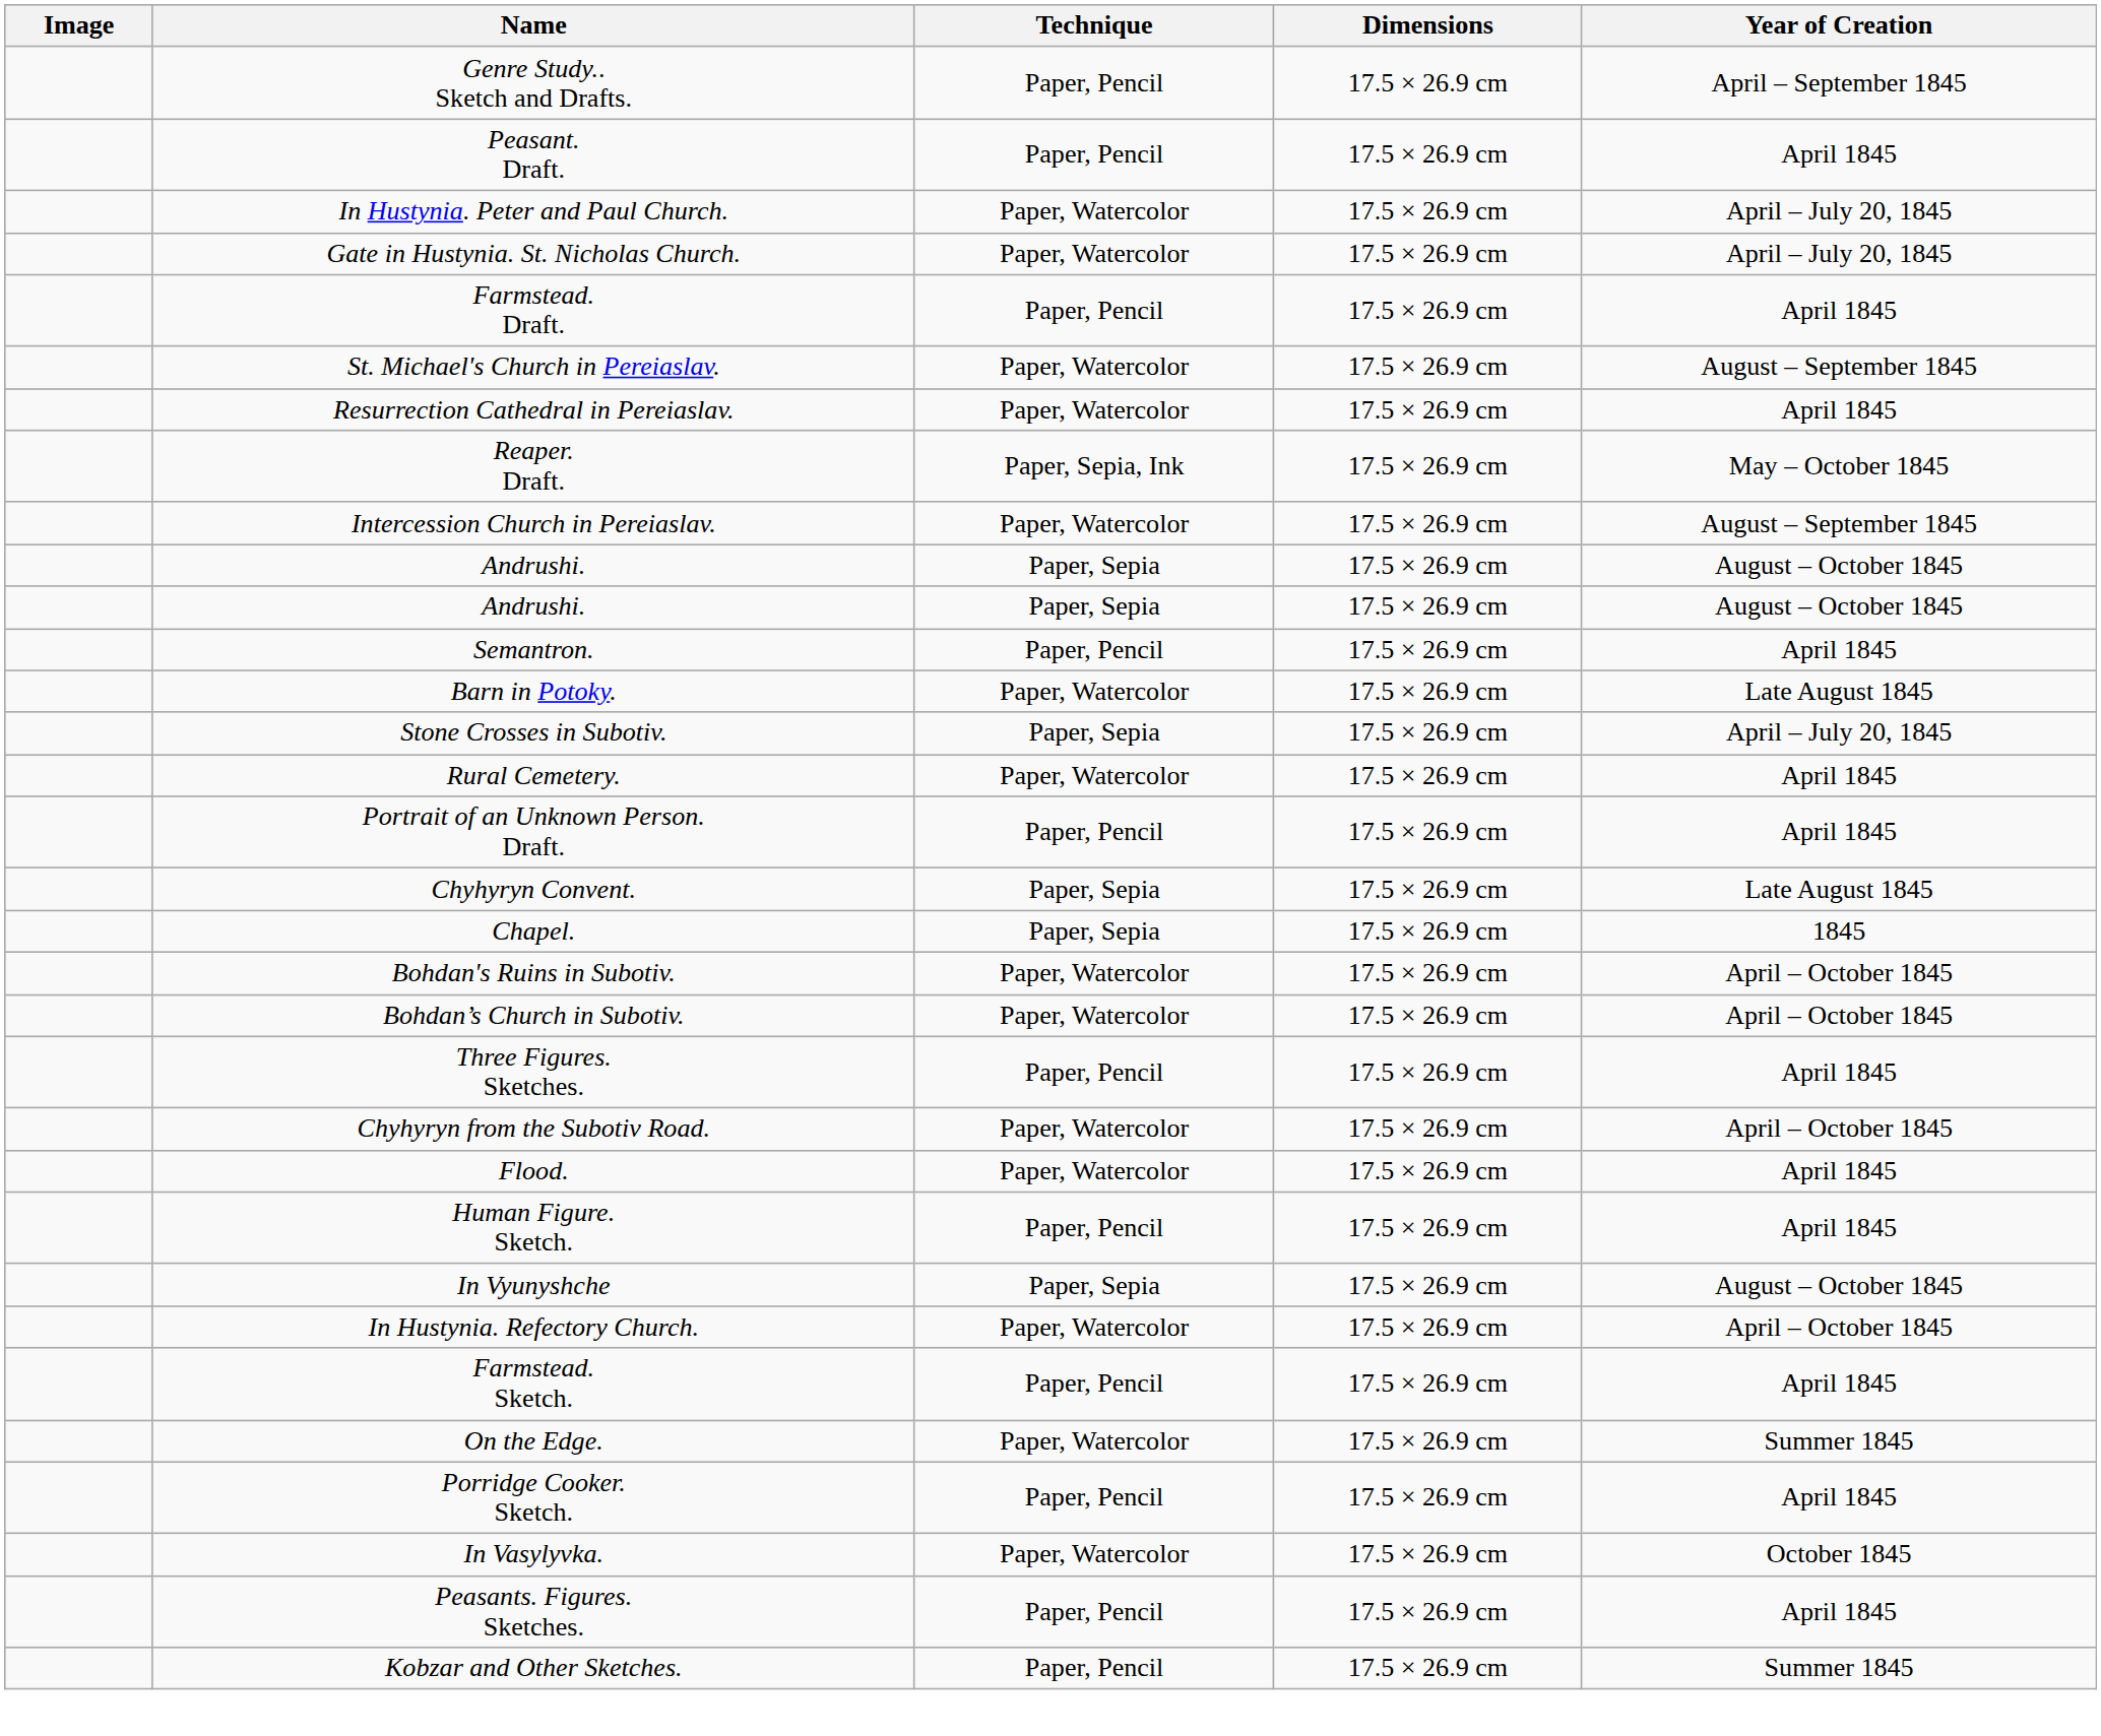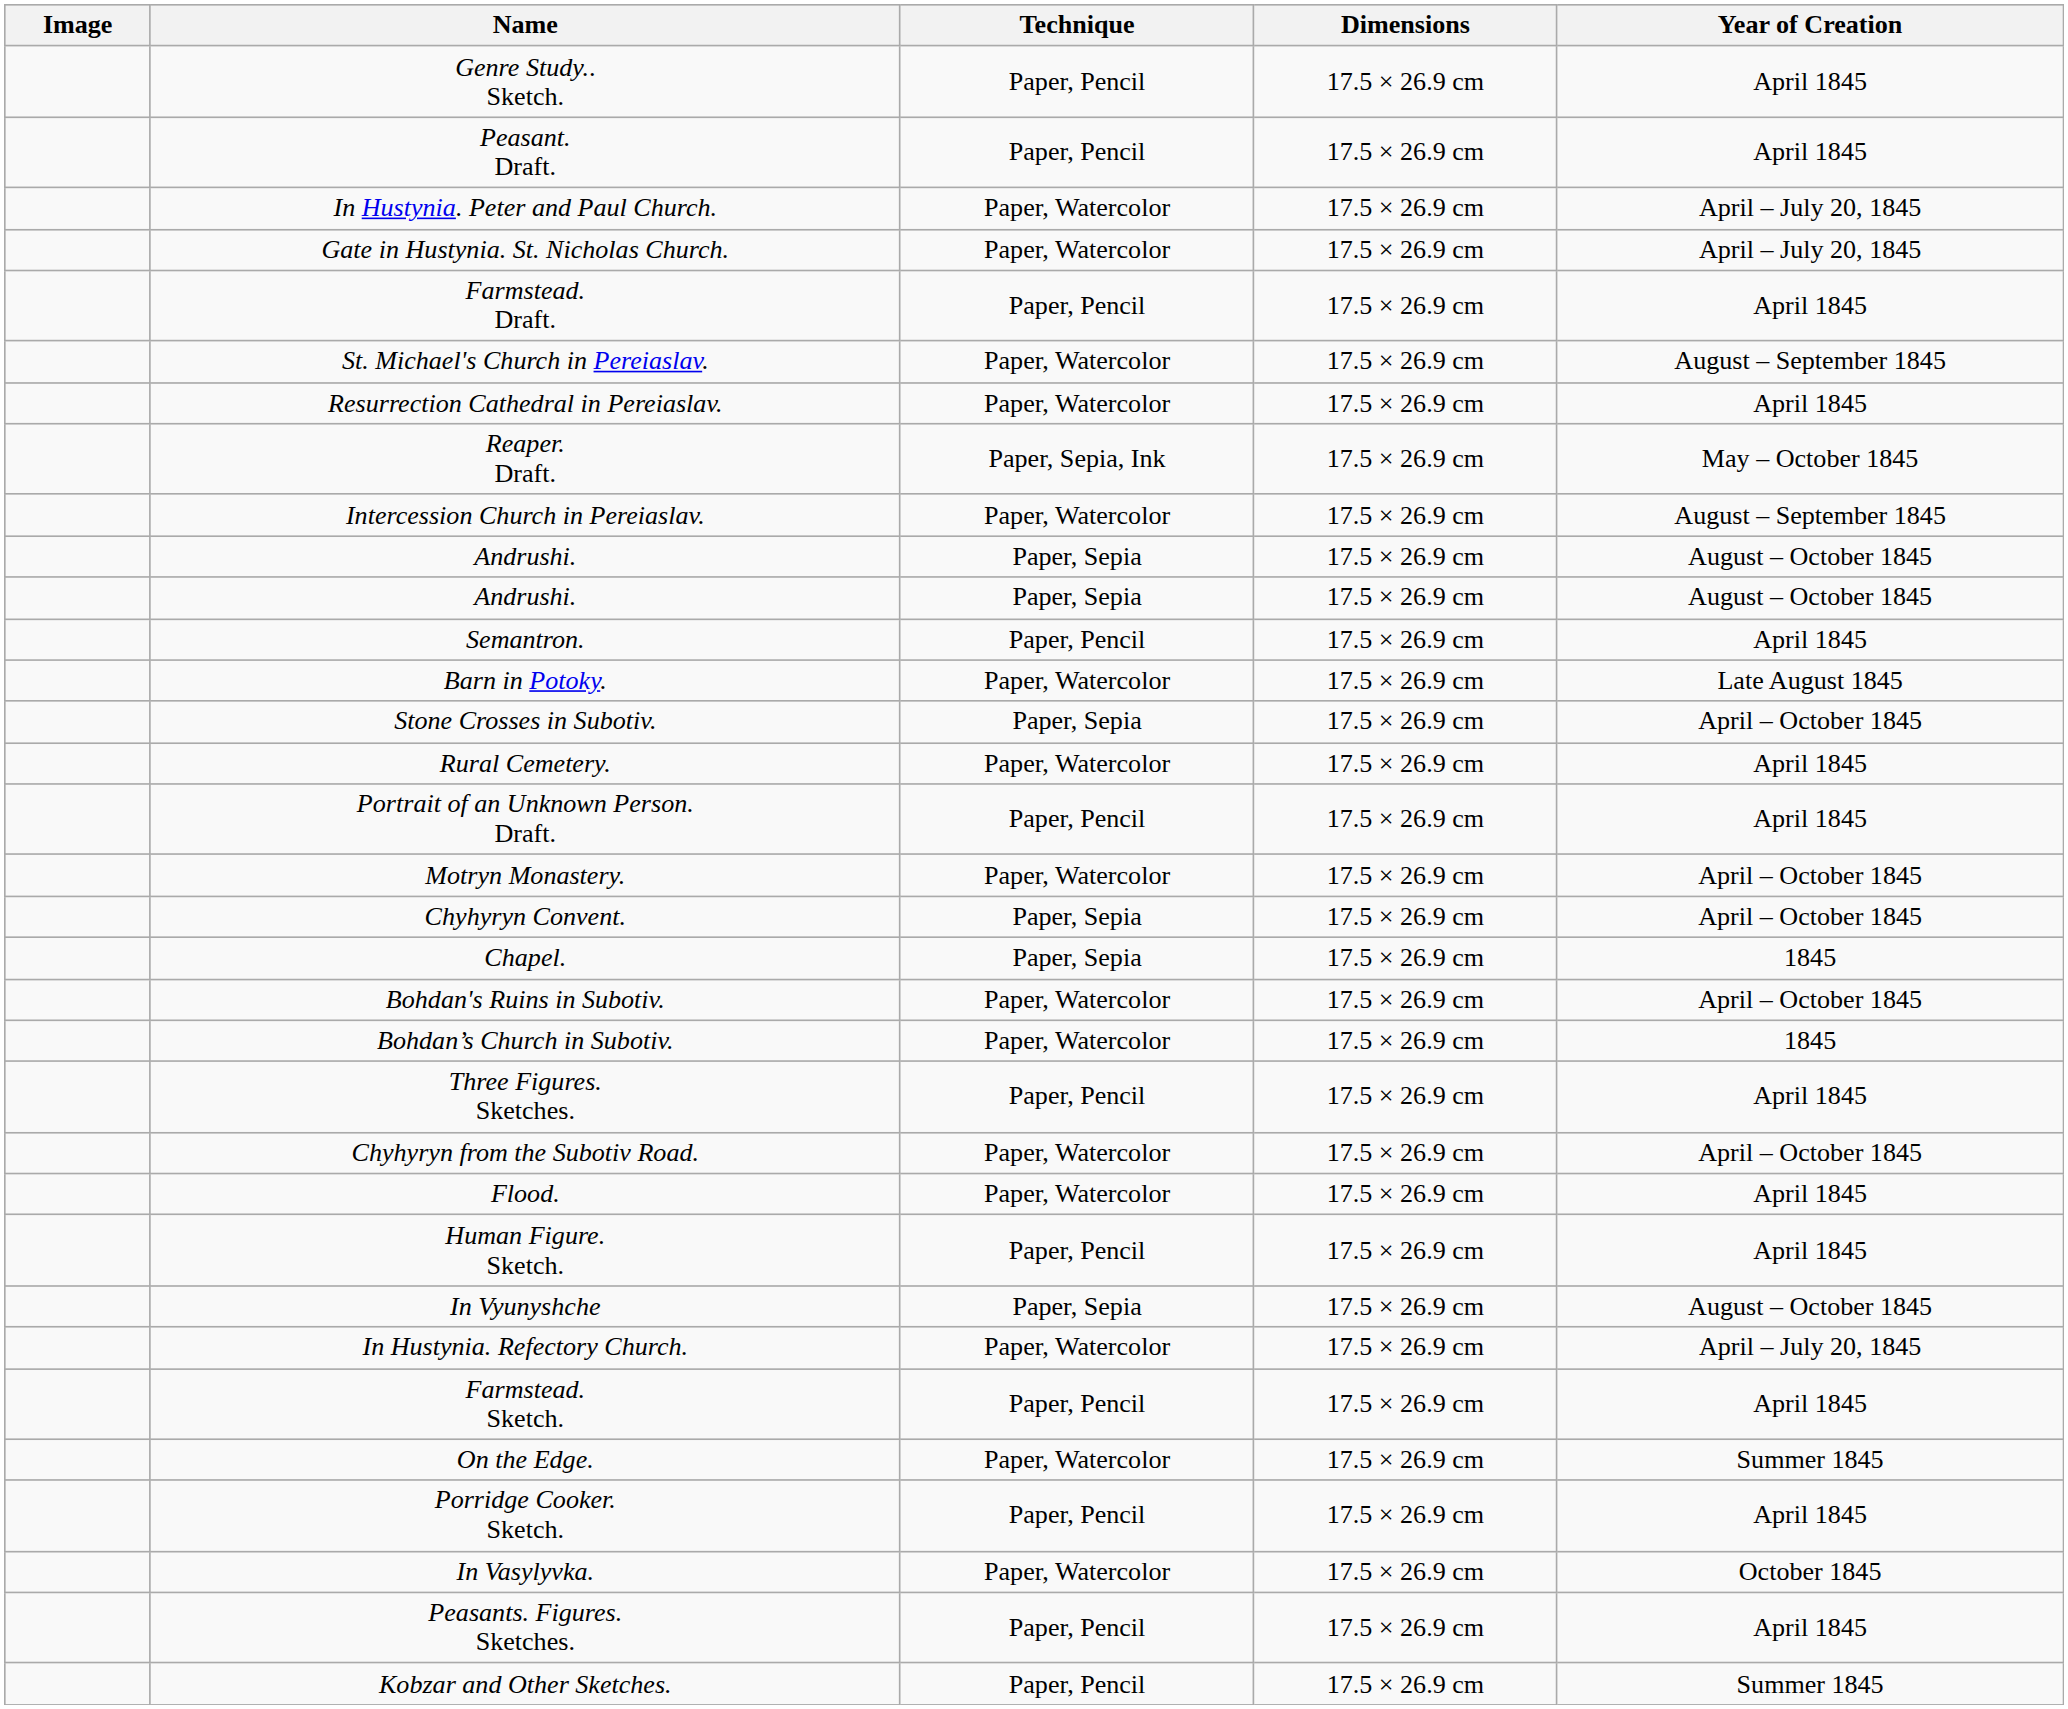 <table class="wikitable sortable" style="width:100%; text-align:center;">
 <tr>
 <th class="unsortable">Image</th>
 <th>Name</th>
 <th style="min-width:6em;">Technique</th>
 <th style="min-width:6em;">Dimensions</th>
 <th class="unsortable">Year of Creation</th>
 </tr>
 <tr>
 <td></td>
-<td><em>Genre Study.</em>. <br>Sketch and Drafts.</td>
+<td><em>Genre Study.</em>.<br> Sketch.</td>
 <td>Paper, Pencil</td>
 <td>17.5 × 26.9 cm</td>
-<td>April – September 1845</td>
+<td>April 1845</td>
 </tr>
 <tr>
 <td></td>
 <td><em>Peasant.</em> <br>Draft.</td>
 <td>Paper, Pencil</td>
 <td>17.5 × 26.9 cm</td>
 <td>April 1845</td>
 </tr>
 <tr>
 <td></td>
 <td><em>In <a href='#'>Hustynia</a>. Peter and Paul Church.</em></td>
 <td>Paper, Watercolor</td>
 <td>17.5 × 26.9 cm</td>
 <td>April – July 20, 1845</td>
 </tr>
 <tr>
 <td></td>
 <td><em>Gate in Hustynia. St. Nicholas Church.</em></td>
 <td>Paper, Watercolor</td>
 <td>17.5 × 26.9 cm</td>
 <td>April – July 20, 1845</td>
 </tr>
 <tr>
 <td></td>
 <td><em>Farmstead.</em><br> Draft.</td>
 <td>Paper, Pencil</td>
 <td>17.5 × 26.9 cm</td>
 <td>April 1845</td>
 </tr>
 <tr>
 <td></td>
 <td><em>St. Michael's Church in <a href='#'>Pereiaslav</a>.</em></td>
 <td>Paper, Watercolor</td>
 <td>17.5 × 26.9 cm</td>
 <td>August – September 1845</td>
 </tr>
 <tr>
 <td></td>
 <td><em>Resurrection Cathedral in Pereiaslav.</em></td>
 <td>Paper, Watercolor</td>
 <td>17.5 × 26.9 cm</td>
 <td>April 1845</td>
 </tr>
 <tr>
 <td></td>
 <td><em>Reaper.</em><br>Draft.</td>
 <td>Paper, Sepia, Ink</td>
 <td>17.5 × 26.9 cm</td>
 <td>May – October 1845</td>
 </tr>
 <tr>
 <td></td>
 <td><em>Intercession Church in Pereiaslav.</em></td>
 <td>Paper, Watercolor</td>
 <td>17.5 × 26.9 cm</td>
 <td>August – September 1845</td>
 </tr>
 <tr>
 <td></td>
 <td><em>Andrushi.</em></td>
 <td>Paper, Sepia</td>
 <td>17.5 × 26.9 cm</td>
 <td>August – October 1845</td>
 </tr>
 <tr>
 <td></td>
 <td><em>Andrushi.</em></td>
 <td>Paper, Sepia</td>
 <td>17.5 × 26.9 cm</td>
 <td>August – October 1845</td>
 </tr>
 <tr>
 <td></td>
 <td><em>Semantron.</em></td>
 <td>Paper, Pencil</td>
 <td>17.5 × 26.9 cm</td>
 <td>April 1845</td>
 </tr>
 <tr>
 <td></td>
 <td><em>Barn in <a href='#'>Potoky</a>.</em></td>
 <td>Paper, Watercolor</td>
 <td>17.5 × 26.9 cm</td>
 <td>Late August 1845</td>
 </tr>
 <tr>
 <td></td>
 <td><em>Stone Crosses in Subotiv.</em></td>
 <td>Paper, Sepia</td>
 <td>17.5 × 26.9 cm</td>
-<td>April – July 20, 1845</td>
+<td>April – October 1845</td>
 </tr>
 <tr>
 <td></td>
 <td><em>Rural Cemetery.</em></td>
 <td>Paper, Watercolor</td>
 <td>17.5 × 26.9 cm</td>
 <td>April 1845</td>
 </tr>
 <tr>
 <td></td>
 <td><em>Portrait of an Unknown Person.</em><br> Draft.</td>
 <td>Paper, Pencil</td>
 <td>17.5 × 26.9 cm</td>
 <td>April 1845</td>
 </tr>
 <tr>
 <td></td>
+<td><em>Motryn Monastery.</em></td>
+<td>Paper, Watercolor</td>
+<td>17.5 × 26.9 cm</td>
+<td>April – October 1845</td>
+</tr>
+<tr>
+<td></td>
 <td><em>Chyhyryn Convent.</em></td>
 <td>Paper, Sepia</td>
 <td>17.5 × 26.9 cm</td>
-<td>Late August 1845</td>
+<td>April – October 1845</td>
 </tr>
 <tr>
 <td></td>
 <td><em>Chapel.</em></td>
 <td>Paper, Sepia</td>
 <td>17.5 × 26.9 cm</td>
 <td>1845</td>
 </tr>
 <tr>
 <td></td>
 <td><em>Bohdan's Ruins in Subotiv.</em></td>
 <td>Paper, Watercolor</td>
 <td>17.5 × 26.9 cm</td>
 <td>April – October 1845</td>
 </tr>
 <tr>
 <td></td>
 <td><em>Bohdan’s Church in Subotiv.</em></td>
 <td>Paper, Watercolor</td>
 <td>17.5 × 26.9 cm</td>
-<td>April – October 1845</td>
+<td>1845</td>
 </tr>
 <tr>
 <td></td>
 <td><em>Three Figures.</em><br> Sketches.</td>
 <td>Paper, Pencil</td>
 <td>17.5 × 26.9 cm</td>
 <td>April 1845</td>
 </tr>
 <tr>
 <td></td>
 <td><em>Chyhyryn from the Subotiv Road.</em></td>
 <td>Paper, Watercolor</td>
 <td>17.5 × 26.9 cm</td>
 <td>April – October 1845</td>
 </tr>
 <tr>
 <td></td>
 <td><em>Flood.</em></td>
 <td>Paper, Watercolor</td>
 <td>17.5 × 26.9 cm</td>
 <td>April 1845</td>
 </tr>
 <tr>
 <td></td>
 <td><em>Human Figure.</em><br> Sketch.</td>
 <td>Paper, Pencil</td>
 <td>17.5 × 26.9 cm</td>
 <td>April 1845</td>
 </tr>
 <tr>
 <td></td>
 <td><em>In Vyunyshche</em></td>
 <td>Paper, Sepia</td>
 <td>17.5 × 26.9 cm</td>
 <td>August – October 1845</td>
 </tr>
 <tr>
 <td></td>
 <td><em>In Hustynia. Refectory Church.</em></td>
 <td>Paper, Watercolor</td>
 <td>17.5 × 26.9 cm</td>
-<td>April – October 1845</td>
+<td>April – July 20, 1845</td>
 </tr>
 <tr>
 <td></td>
 <td><em>Farmstead.</em><br> Sketch.</td>
 <td>Paper, Pencil</td>
 <td>17.5 × 26.9 cm</td>
 <td>April 1845</td>
 </tr>
 <tr>
 <td></td>
 <td><em>On the Edge.</em></td>
 <td>Paper, Watercolor</td>
 <td>17.5 × 26.9 cm</td>
 <td>Summer 1845</td>
 </tr>
 <tr>
 <td></td>
 <td><em>Porridge Cooker.</em><br> Sketch.</td>
 <td>Paper, Pencil</td>
 <td>17.5 × 26.9 cm</td>
 <td>April 1845</td>
 </tr>
 <tr>
 <td></td>
 <td><em>In Vasylyvka.</em></td>
 <td>Paper, Watercolor</td>
 <td>17.5 × 26.9 cm</td>
 <td>October 1845</td>
 </tr>
 <tr>
 <td></td>
 <td><em>Peasants. Figures.</em><br> Sketches.</td>
 <td>Paper, Pencil</td>
 <td>17.5 × 26.9 cm</td>
 <td>April 1845</td>
 </tr>
 <tr>
 <td></td>
 <td><em>Kobzar and Other Sketches.</em></td>
 <td>Paper, Pencil</td>
 <td>17.5 × 26.9 cm</td>
 <td>Summer 1845</td>
 </tr>
 </table>
